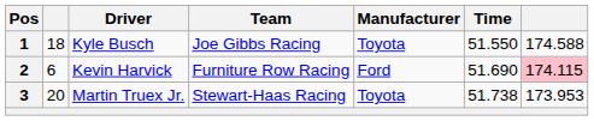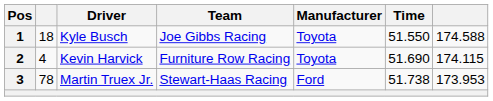 <table class="wikitable" style="font-size:95%">
 <tr>
 <th>Pos</th>
 <th></th>
 <th>Driver</th>
 <th>Team</th>
 <th>Manufacturer</th>
 <th>Time</th>
 <th></th>
 </tr>
 <tr>
 <th>1</th>
 <td>18</td>
 <td><a href='#'>Kyle Busch</a></td>
 <td><a href='#'>Joe Gibbs Racing</a></td>
 <td><a href='#'>Toyota</a></td>
 <td>51.550</td>
 <td>174.588</td>
 </tr>
 <tr>
 <th>2</th>
-<td>6</td>
+<td>4</td>
 <td><a href='#'>Kevin Harvick</a></td>
 <td><a href='#'>Furniture Row Racing</a></td>
-<td><a href='#'>Ford</a></td>
+<td><a href='#'>Toyota</a></td>
 <td>51.690</td>
-<td style="background: pink;">174.115</td>
+<td>174.115</td>
 </tr>
 <tr>
 <th>3</th>
-<td>20</td>
+<td>78</td>
 <td><a href='#'>Martin Truex Jr.</a></td>
 <td><a href='#'>Stewart-Haas Racing</a></td>
-<td><a href='#'>Toyota</a></td>
+<td><a href='#'>Ford</a></td>
 <td>51.738</td>
 <td>173.953</td>
 </tr>
 <tr>
 <th colspan="7"></th>
 </tr>
 </table>
